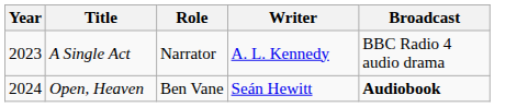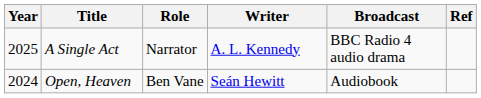 <table class="wikitable">
 <tr>
 <th>Year</th>
 <th width="100px">Title</th>
 <th>Role</th>
 <th width=120>Writer</th>
 <th width=120>Broadcast</th>
+<th>Ref</th>
 </tr>
 <tr>
-<td>2023</td>
+<td>2025</td>
 <td><em>A Single Act</em></td>
 <td>Narrator</td>
 <td><a href='#'>A. L. Kennedy</a></td>
 <td>BBC Radio 4 audio drama</td>
+<td></td>
 </tr>
 <tr>
 <td>2024</td>
 <td><em>Open, Heaven</em></td>
 <td>Ben Vane</td>
 <td><a href='#'>Seán Hewitt</a></td>
-<td><strong>Audiobook</strong></td>
+<td>Audiobook</td>
+<td></td>
 </tr>
 </table>
